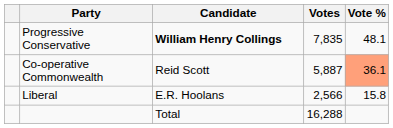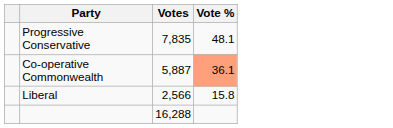 <table class="wikitable">
 <tr>
 <th></th>
 <th scope="col" width="175">Party</th>
-<th scope="col" width="200">Candidate</th>
 <th>Votes</th>
 <th>Vote %</th>
 </tr>
 <tr>
 <td>   </td>
 <td>Progressive Conservative</td>
-<td><strong>William Henry Collings</strong></td>
 <td align=right>7,835</td>
 <td align=right>48.1</td>
 </tr>
 <tr |>
 <td>   </td>
 <td>Co-operative Commonwealth</td>
-<td>Reid Scott</td>
 <td align=right>5,887</td>
 <td align=right style="background: lightsalmon;">36.1</td>
 </tr>
 <tr |>
 <td>   </td>
 <td>Liberal</td>
-<td>E.R. Hoolans</td>
 <td align=right>2,566</td>
 <td align=right>15.8</td>
 </tr>
 <tr |>
 <td></td>
 <td></td>
-<td>Total</td>
 <td align=right>16,288</td>
 <td></td>
 </tr>
 </table>
